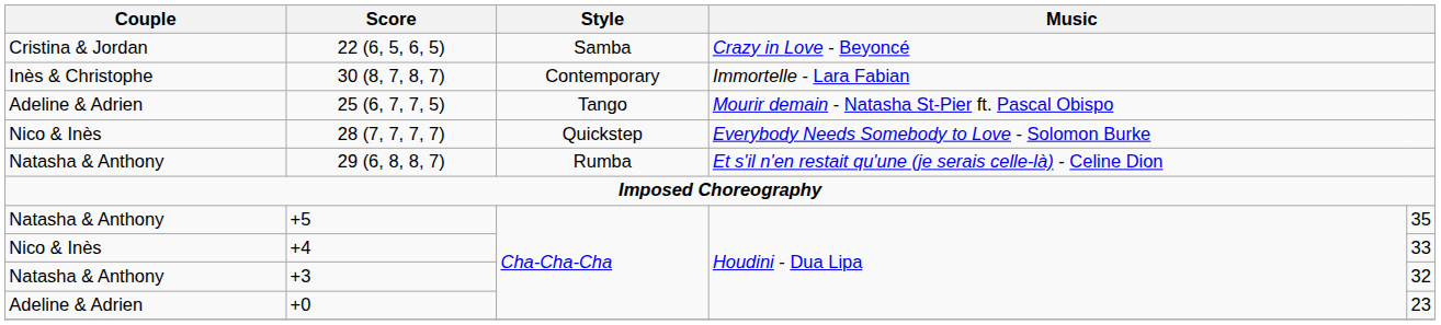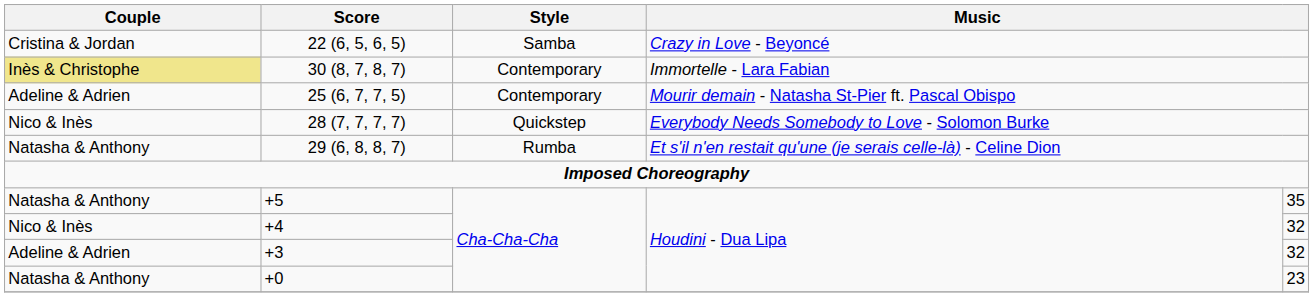 <table class="wikitable" style="width:80%;">
 <tr>
 <th style="width:20%;">Couple</th>
 <th style="width:15%;">Score</th>
 <th style="width:15%;">Style</th>
 <th Colspan="2" style="width:65%;">Music</th>
 </tr>
 <tr>
 <td>Cristina & Jordan</td>
 <td style="text-align:center;">22 (6, 5, 6, 5)</td>
 <td style="text-align:center;">Samba</td>
 <td colspan="2"><em><a href='#'>Crazy in Love</a></em> - <a href='#'>Beyoncé</a></td>
 </tr>
 <tr>
-<td>Inès & Christophe</td>
+<td style="background: khaki;">Inès & Christophe</td>
 <td style="text-align:center;">30 (8, 7, 8, 7)</td>
 <td style="text-align:center;">Contemporary</td>
 <td colspan="2"><em>Immortelle</em> - <a href='#'>Lara Fabian</a></td>
 </tr>
 <tr>
 <td>Adeline & Adrien</td>
 <td style="text-align:center;">25 (6, 7, 7, 5)</td>
-<td style="text-align:center;">Tango</td>
+<td style="text-align:center;">Contemporary</td>
 <td colspan="2"><em><a href='#'>Mourir demain</a></em> - <a href='#'>Natasha St-Pier</a> ft. <a href='#'>Pascal Obispo</a></td>
 </tr>
 <tr>
 <td>Nico & Inès</td>
 <td style="text-align:center;">28 (7, 7, 7, 7)</td>
 <td style="text-align:center;">Quickstep</td>
 <td colspan="2"><em><a href='#'>Everybody Needs Somebody to Love</a></em> - <a href='#'>Solomon Burke</a></td>
 </tr>
 <tr>
 <td>Natasha & Anthony</td>
 <td style="text-align:center;">29 (6, 8, 8, 7)</td>
 <td style="text-align:center;">Rumba</td>
 <td colspan="2"><em><a href='#'>Et s'il n'en restait qu'une (je serais celle-là)</a></em> - <a href='#'>Celine Dion</a></td>
 </tr>
 <tr>
 <td colspan=5 style="text-align:center;"><strong><em>Imposed Choreography</em></strong></td>
 </tr>
 <tr style="text-align:left;">
 <td>Natasha & Anthony</td>
 <td>+5</td>
 <td rowspan=4><em><a href='#'>Cha-Cha-Cha</a></em></td>
 <td rowspan=4><em><a href='#'>Houdini</a></em> - <a href='#'>Dua Lipa</a></td>
 <td>35</td>
 </tr>
 <tr style="text-align:left;">
 <td>Nico & Inès</td>
 <td>+4</td>
-<td>33</td>
+<td>32</td>
 </tr>
 <tr style="text-align:left;">
-<td>Natasha & Anthony</td>
+<td>Adeline & Adrien</td>
 <td>+3</td>
 <td>32</td>
 </tr>
 <tr style="text-align:left;">
-<td>Adeline & Adrien</td>
+<td>Natasha & Anthony</td>
 <td>+0</td>
 <td>23</td>
 </tr>
 <tr>
 </tr>
 </table>
